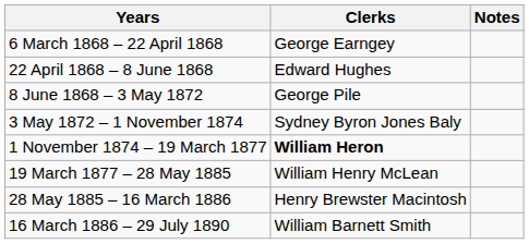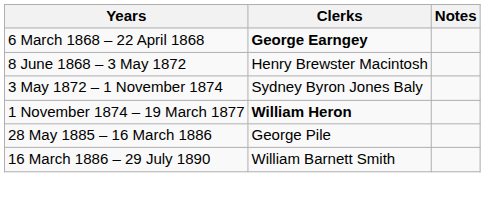 <table class="wikitable">
 <tr>
 <th>Years</th>
 <th>Clerks</th>
 <th>Notes</th>
 </tr>
 <tr>
 <td>6 March 1868 – 22 April 1868</td>
-<td>George Earngey</td>
-<td></td>
-</tr>
-<tr>
-<td>22 April 1868 – 8 June 1868</td>
-<td>Edward Hughes</td>
+<td><strong>George Earngey</strong></td>
 <td></td>
 </tr>
 <tr>
 <td>8 June 1868 – 3 May 1872</td>
-<td>George Pile</td>
+<td>Henry Brewster Macintosh</td>
 <td></td>
 </tr>
 <tr>
 <td>3 May 1872 – 1 November 1874</td>
 <td>Sydney Byron Jones Baly</td>
 <td></td>
 </tr>
 <tr>
 <td>1 November 1874 – 19 March 1877</td>
 <td><strong>William Heron</strong></td>
 <td></td>
 </tr>
 <tr>
-<td>19 March 1877 – 28 May 1885</td>
-<td>William Henry McLean</td>
-<td></td>
-</tr>
-<tr>
 <td>28 May 1885 – 16 March 1886</td>
-<td>Henry Brewster Macintosh</td>
+<td>George Pile</td>
 <td></td>
 </tr>
 <tr>
 <td>16 March 1886 – 29 July 1890</td>
 <td>William Barnett Smith</td>
 <td></td>
 </tr>
 </table>
